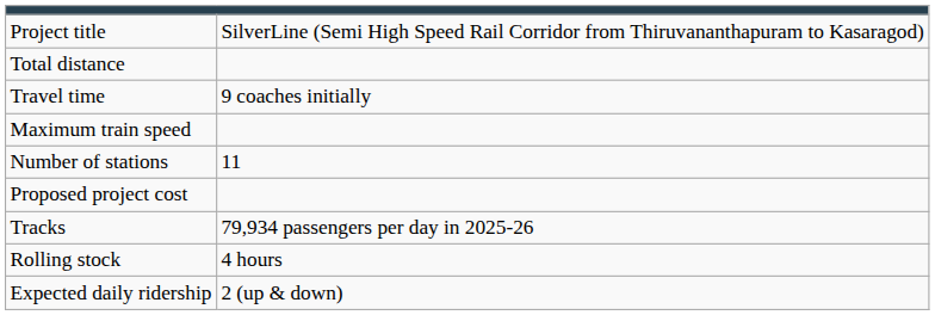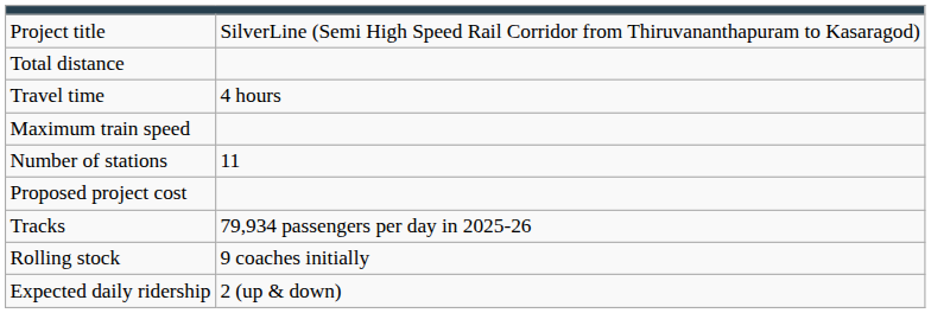 <table class="wikitable sortable">
 <tr>
 <th colspan="2" style="background-color:#27404F"></th>
 </tr>
 <tr>
 <td>Project title</td>
 <td>SilverLine (Semi High Speed Rail Corridor from Thiruvananthapuram to Kasaragod)</td>
 </tr>
 <tr>
 <td>Total distance</td>
 <td></td>
 </tr>
 <tr>
 <td>Travel time</td>
-<td>9 coaches initially</td>
+<td>4 hours</td>
 </tr>
 <tr>
 <td>Maximum train speed</td>
 <td></td>
 </tr>
 <tr>
 <td>Number of stations</td>
 <td>11</td>
 </tr>
 <tr>
 <td>Proposed project cost</td>
 <td></td>
 </tr>
 <tr>
 <td>Tracks</td>
 <td>79,934 passengers per day in 2025-26</td>
 </tr>
 <tr>
 <td>Rolling stock</td>
-<td>4 hours</td>
+<td>9 coaches initially</td>
 </tr>
 <tr>
 <td>Expected daily ridership</td>
 <td>2 (up & down)</td>
 </tr>
 </table>
